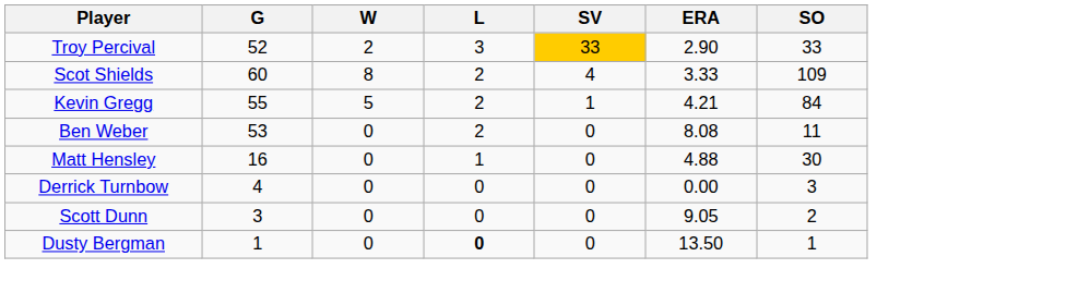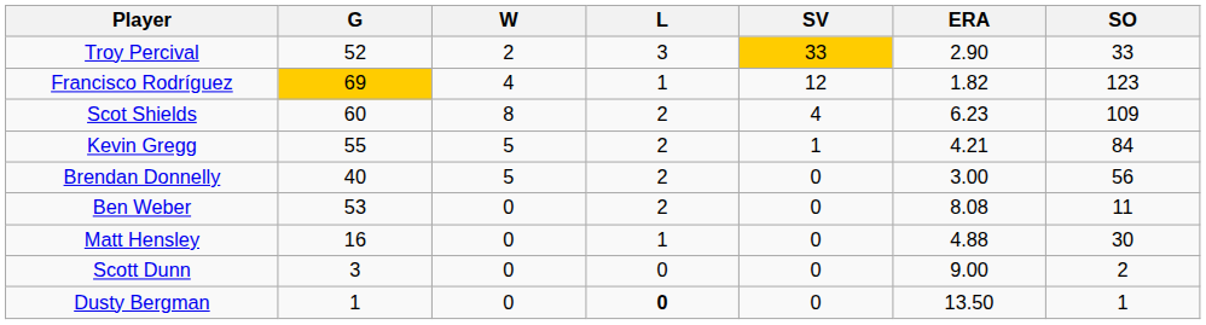 <table class="wikitable sortable">
 <tr>
 <th bgcolor="#DDDDFF" width="16%">Player</th>
 <th bgcolor="#DDDDFF" width="9%">G</th>
 <th bgcolor="#DDDDFF" width="9%">W</th>
 <th bgcolor="#DDDDFF" width="9%">L</th>
 <th bgcolor="#DDDDFF" width="9%">SV</th>
 <th bgcolor="#DDDDFF" width="9%">ERA</th>
 <th bgcolor="#DDDDFF" width="9%">SO</th>
 </tr>
 <tr align="center">
 <td><a href='#'>Troy Percival</a></td>
 <td>52</td>
 <td>2</td>
 <td>3</td>
 <td bgcolor="#FFCC00">33</td>
 <td>2.90</td>
 <td>33</td>
 </tr>
+<tr align=center>
+<td><a href='#'>Francisco Rodríguez</a></td>
+<td bgcolor="#FFCC00">69</td>
+<td>4</td>
+<td>1</td>
+<td>12</td>
+<td>1.82</td>
+<td>123</td>
+</tr>
 <tr align="center">
 <td><a href='#'>Scot Shields</a></td>
 <td>60</td>
 <td>8</td>
 <td>2</td>
 <td>4</td>
-<td>3.33</td>
+<td>6.23</td>
 <td>109</td>
 </tr>
 <tr align="center">
 <td><a href='#'>Kevin Gregg</a></td>
 <td>55</td>
 <td>5</td>
 <td>2</td>
 <td>1</td>
 <td>4.21</td>
 <td>84</td>
+</tr>
+<tr align="center">
+<td><a href='#'>Brendan Donnelly</a></td>
+<td>40</td>
+<td>5</td>
+<td>2</td>
+<td>0</td>
+<td>3.00</td>
+<td>56</td>
 </tr>
 <tr align="center">
 <td><a href='#'>Ben Weber</a></td>
 <td>53</td>
 <td>0</td>
 <td>2</td>
 <td>0</td>
 <td>8.08</td>
 <td>11</td>
 </tr>
 <tr align="center">
 <td><a href='#'>Matt Hensley</a></td>
 <td>16</td>
 <td>0</td>
 <td>1</td>
 <td>0</td>
 <td>4.88</td>
 <td>30</td>
 </tr>
 <tr align="center">
-<td><a href='#'>Derrick Turnbow</a></td>
-<td>4</td>
-<td>0</td>
-<td>0</td>
-<td>0</td>
-<td>0.00</td>
-<td>3</td>
-</tr>
-<tr align="center">
 <td><a href='#'>Scott Dunn</a></td>
 <td>3</td>
 <td>0</td>
 <td>0</td>
 <td>0</td>
-<td>9.05</td>
+<td>9.00</td>
 <td>2</td>
 </tr>
 <tr align="center">
 <td><a href='#'>Dusty Bergman</a></td>
 <td>1</td>
 <td>0</td>
 <td><strong>0</strong></td>
 <td>0</td>
 <td>13.50</td>
 <td>1</td>
 </tr>
 </table>
